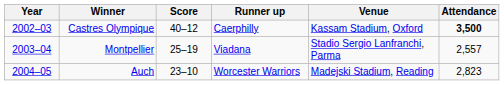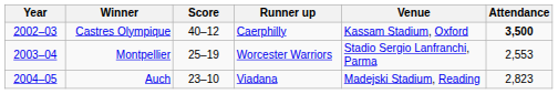 <table class="wikitable" style="text-align: center;">
 <tr>
 <th style="width:60pt;">Year</th>
 <th style="width:110pt;">Winner</th>
 <th style="width:60pt;">Score</th>
 <th style="width:110pt;">Runner up</th>
 <th style="width:150pt;">Venue</th>
 <th style="width:60pt;">Attendance</th>
 </tr>
 <tr>
 <td><a href='#'>2002–03</a></td>
 <td align="right"><a href='#'>Castres Olympique</a> </td>
 <td>40–12</td>
 <td align="left"> <a href='#'>Caerphilly</a></td>
 <td align="left"><a href='#'>Kassam Stadium</a>, <a href='#'>Oxford</a> </td>
 <td><strong>3,500</strong></td>
 </tr>
 <tr>
 <td><a href='#'>2003–04</a></td>
 <td align="right"><a href='#'>Montpellier</a> </td>
 <td>25–19</td>
-<td align="left"> <a href='#'>Viadana</a></td>
+<td align="left"> <a href='#'>Worcester Warriors</a></td>
 <td align="left"><a href='#'>Stadio Sergio Lanfranchi</a>, <a href='#'>Parma</a> </td>
-<td>2,557</td>
+<td>2,553</td>
 </tr>
 <tr>
 <td><a href='#'>2004–05</a></td>
 <td align="right"><a href='#'>Auch</a> </td>
 <td>23–10</td>
-<td align="left"> <a href='#'>Worcester Warriors</a></td>
+<td align="left"> <a href='#'>Viadana</a></td>
 <td align="left"><a href='#'>Madejski Stadium</a>, <a href='#'>Reading</a> </td>
 <td>2,823</td>
 </tr>
 </table>
